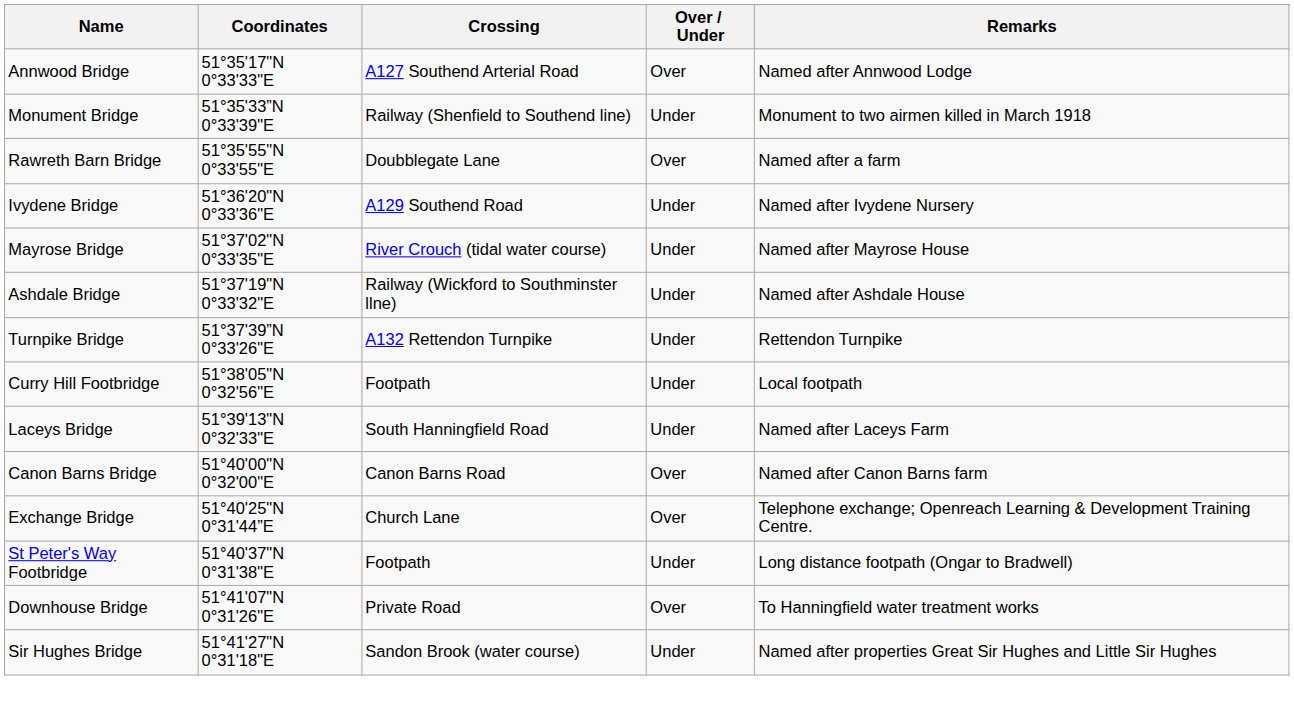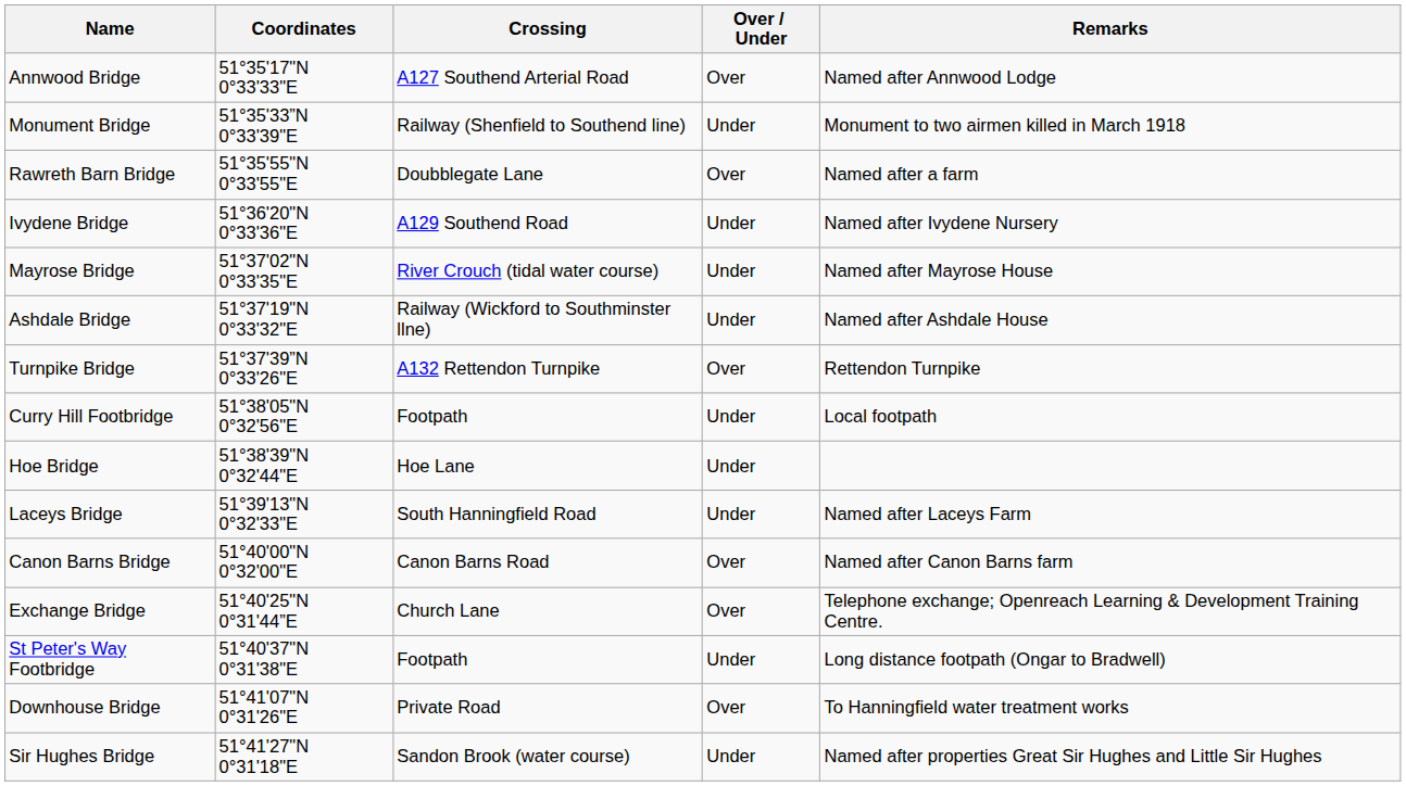 <table class="wikitable">
 <tr>
 <th>Name</th>
 <th>Coordinates</th>
 <th>Crossing</th>
 <th>Over /  Under</th>
 <th>Remarks</th>
 </tr>
 <tr>
 <td>Annwood Bridge</td>
 <td>51°35'17"N 0°33'33"E</td>
 <td><a href='#'>A127</a> Southend Arterial Road</td>
 <td>Over</td>
 <td>Named after Annwood Lodge</td>
 </tr>
 <tr>
 <td>Monument Bridge</td>
 <td>51°35'33”N  0°33'39"E</td>
 <td>Railway (Shenfield to Southend line)</td>
 <td>Under</td>
 <td>Monument to two airmen killed in March 1918</td>
 </tr>
 <tr>
 <td>Rawreth Barn Bridge</td>
 <td>51°35'55"N  0°33'55"E</td>
 <td>Doubblegate  Lane</td>
 <td>Over</td>
 <td>Named after a farm</td>
 </tr>
 <tr>
 <td>Ivydene Bridge</td>
 <td>51°36'20"N  0°33'36"E</td>
 <td><a href='#'>A129</a> Southend Road</td>
 <td>Under</td>
 <td>Named after Ivydene Nursery</td>
 </tr>
 <tr>
 <td>Mayrose Bridge</td>
 <td>51°37'02"N 0°33'35"E</td>
 <td><a href='#'>River Crouch</a> (tidal water course)</td>
 <td>Under</td>
 <td>Named after Mayrose House</td>
 </tr>
 <tr>
 <td>Ashdale Bridge</td>
 <td>51°37'19"N  0°33'32"E</td>
 <td>Railway (Wickford to Southminster llne)</td>
 <td>Under</td>
 <td>Named after Ashdale House</td>
 </tr>
 <tr>
 <td>Turnpike Bridge</td>
 <td>51°37'39”N  0°33'26"E</td>
 <td><a href='#'>A132</a> Rettendon Turnpike</td>
-<td>Under</td>
+<td>Over</td>
 <td>Rettendon Turnpike</td>
 </tr>
 <tr>
 <td>Curry Hill Footbridge</td>
 <td>51°38'05"N  0°32'56"E</td>
 <td>Footpath</td>
 <td>Under</td>
 <td>Local footpath</td>
+</tr>
+<tr>
+<td>Hoe Bridge</td>
+<td>51°38'39"N  0°32'44"E</td>
+<td>Hoe Lane</td>
+<td>Under</td>
+<td></td>
 </tr>
 <tr>
 <td>Laceys Bridge</td>
 <td>51°39'13"N  0°32'33"E</td>
 <td>South Hanningfield Road</td>
 <td>Under</td>
 <td>Named after Laceys Farm</td>
 </tr>
 <tr>
 <td>Canon Barns Bridge</td>
 <td>51°40'00"N  0°32'00"E</td>
 <td>Canon Barns Road</td>
 <td>Over</td>
 <td>Named after Canon Barns farm</td>
 </tr>
 <tr>
 <td>Exchange Bridge</td>
 <td>51°40'25"N  0°31'44”E</td>
 <td>Church Lane</td>
 <td>Over</td>
 <td>Telephone exchange; Openreach Learning & Development Training Centre.</td>
 </tr>
 <tr>
 <td><a href='#'>St Peter's Way</a> Footbridge</td>
 <td>51°40'37"N  0°31'38"E</td>
 <td>Footpath</td>
 <td>Under</td>
 <td>Long distance footpath (Ongar to Bradwell)</td>
 </tr>
 <tr>
 <td>Downhouse Bridge</td>
 <td>51°41'07"N  0°31'26"E</td>
 <td>Private Road</td>
 <td>Over</td>
 <td>To Hanningfield water treatment works</td>
 </tr>
 <tr>
 <td>Sir Hughes Bridge</td>
 <td>51°41'27"N  0°31'18"E</td>
 <td>Sandon Brook (water course)</td>
 <td>Under</td>
 <td>Named after properties Great Sir Hughes and Little Sir Hughes</td>
 </tr>
 </table>
